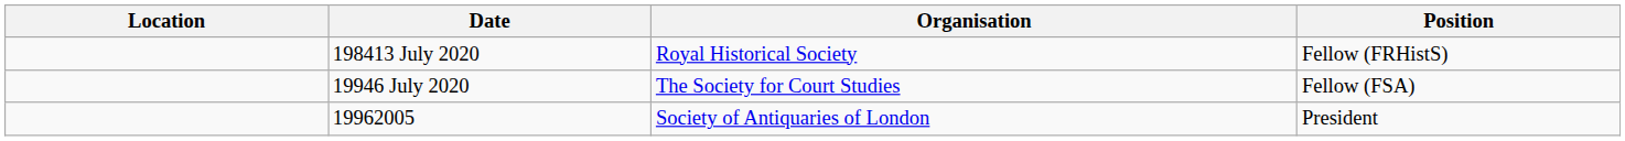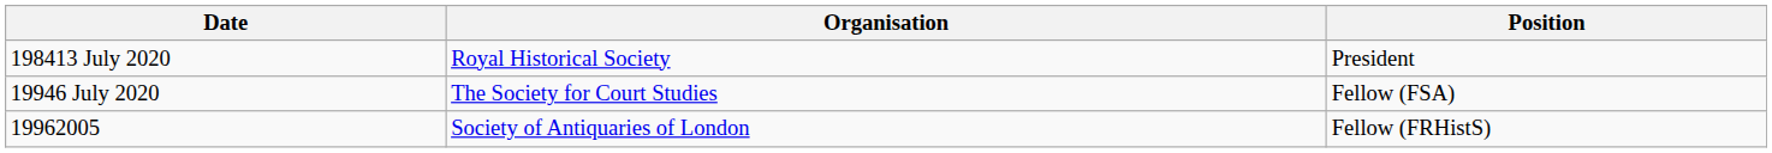 <table class="wikitable" style="width:100%;">
 <tr>
-<th style="width:20%;">Location</th>
 <th style="width:20%;">Date</th>
 <th style="width:40%;">Organisation</th>
 <th style="width:20%;">Position</th>
 </tr>
 <tr>
-<td></td>
 <td>198413 July 2020</td>
 <td><a href='#'>Royal Historical Society</a></td>
-<td>Fellow (FRHistS) </td>
+<td>President</td>
 </tr>
 <tr>
-<td></td>
 <td>19946 July 2020</td>
 <td><a href='#'>The Society for Court Studies</a></td>
 <td>Fellow (FSA) </td>
 </tr>
 <tr>
-<td></td>
 <td>19962005</td>
 <td><a href='#'>Society of Antiquaries of London</a></td>
-<td>President</td>
+<td>Fellow (FRHistS) </td>
 </tr>
 </table>
